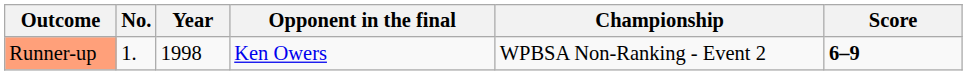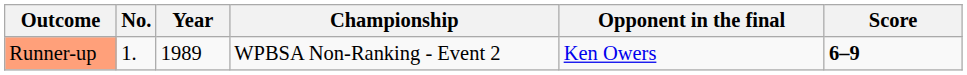 <table class="sortable wikitable">
 <tr>
 <th width="80">Outcome</th>
 <th width="20">No.</th>
 <th width="50">Year</th>
+<th style="width:250px;">Championship</th>
 <th style="width:200px;">Opponent in the final</th>
-<th style="width:250px;">Championship</th>
 <th style="width:100px;">Score</th>
 </tr>
 <tr>
 <td style="background:#ffa07a;">Runner-up</td>
 <td>1.</td>
-<td>1998</td>
+<td>1989</td>
+<td>WPBSA Non-Ranking - Event 2</td>
 <td> <a href='#'>Ken Owers</a></td>
-<td>WPBSA Non-Ranking - Event 2</td>
 <td><strong>6–9</strong></td>
 </tr>
 </table>
